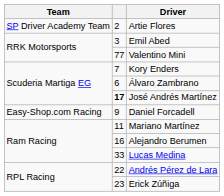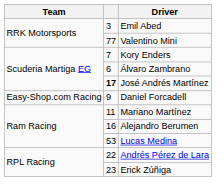 <table class="wikitable" style="font-size: 85%">
 <tr>
 <th>Team</th>
 <th></th>
 <th>Driver</th>
-</tr>
-<tr>
-<td> <a href='#'>SP</a> Driver Academy Team</td>
-<td>2</td>
-<td> Artie Flores</td>
 </tr>
 <tr>
 <td rowspan=2> RRK Motorsports</td>
 <td>3</td>
 <td> Emil Abed</td>
 </tr>
 <tr>
 <td>77</td>
 <td> Valentino Mini</td>
 </tr>
 <tr>
 <td rowspan=3> Scuderia Martiga <a href='#'>EG</a></td>
 <td>7</td>
 <td> Kory Enders</td>
 </tr>
 <tr>
 <td>6</td>
 <td> Álvaro Zambrano</td>
 </tr>
 <tr>
 <td><strong>17</strong></td>
 <td> José Andrés Martínez</td>
 </tr>
 <tr>
 <td> Easy-Shop.com Racing</td>
 <td>9</td>
 <td> Daniel Forcadell</td>
 </tr>
 <tr>
 <td rowspan=3> Ram Racing</td>
 <td>11</td>
 <td> Mariano Martínez</td>
 </tr>
 <tr>
 <td>16</td>
 <td> Alejandro Berumen</td>
 </tr>
 <tr>
-<td>33</td>
+<td>53</td>
 <td> <a href='#'>Lucas Medina</a></td>
 </tr>
 <tr>
 <td rowspan=2> RPL Racing</td>
 <td>22</td>
 <td> <a href='#'>Andrés Pérez de Lara</a></td>
 </tr>
 <tr>
 <td>23</td>
 <td> Erick Zúñiga</td>
 </tr>
 </table>
